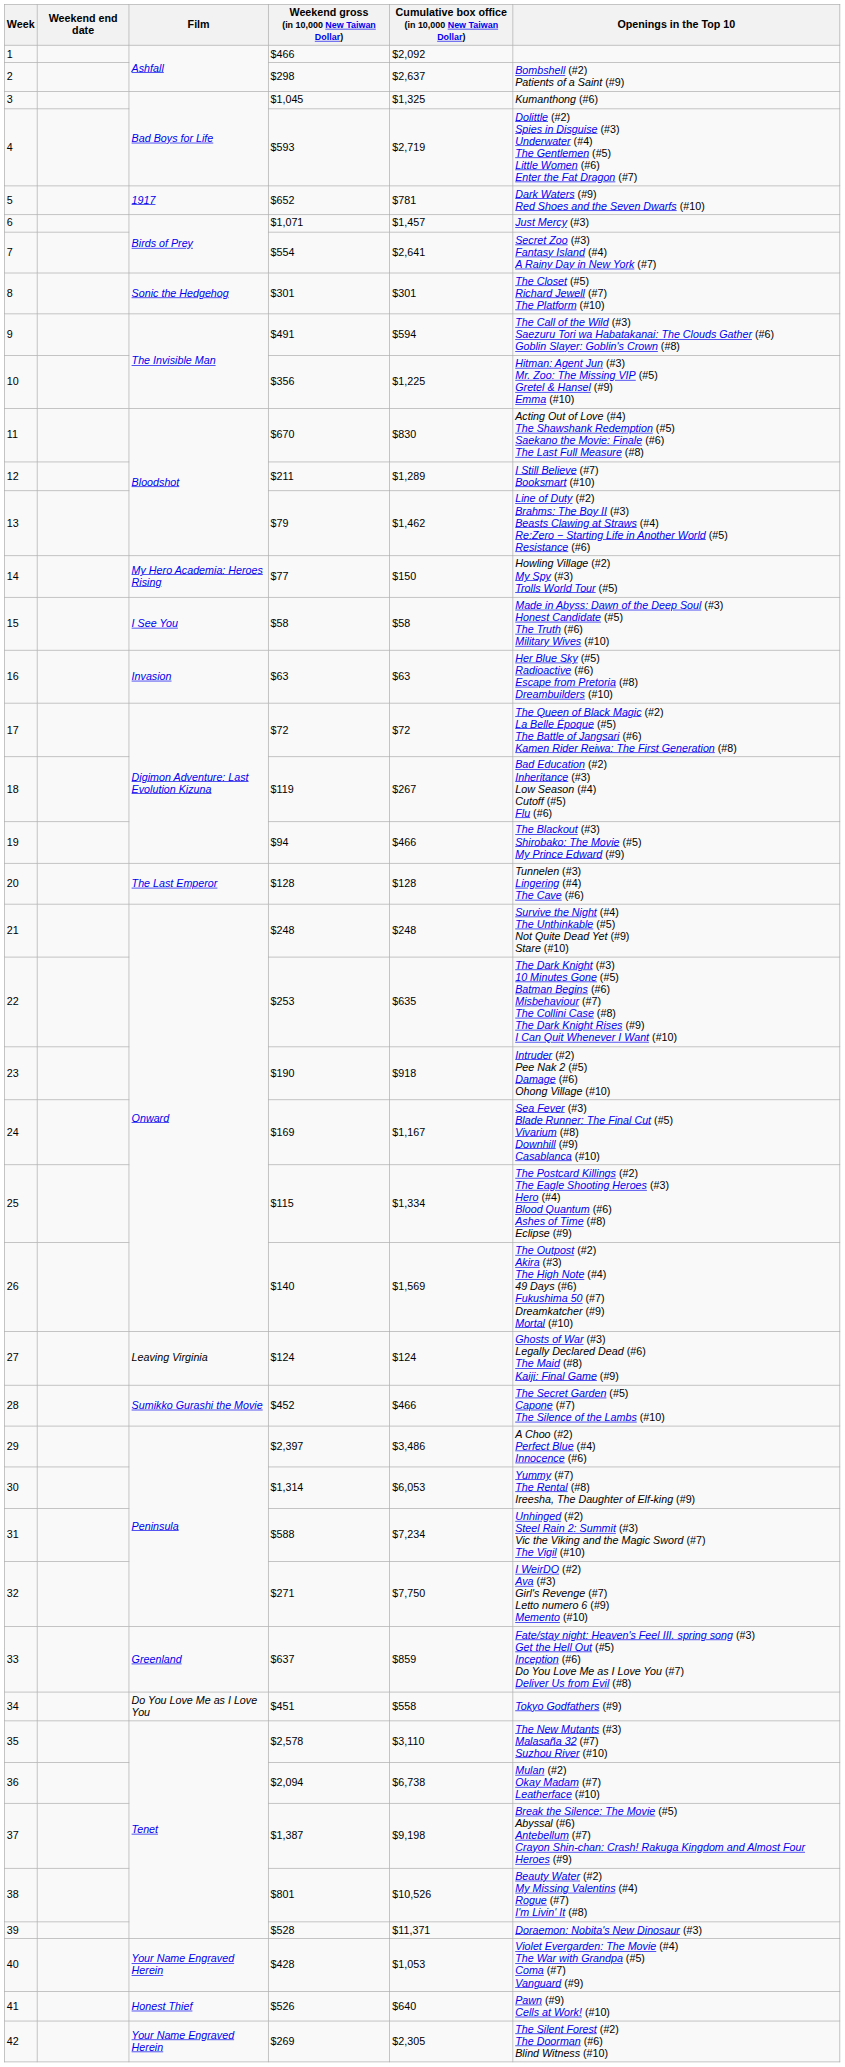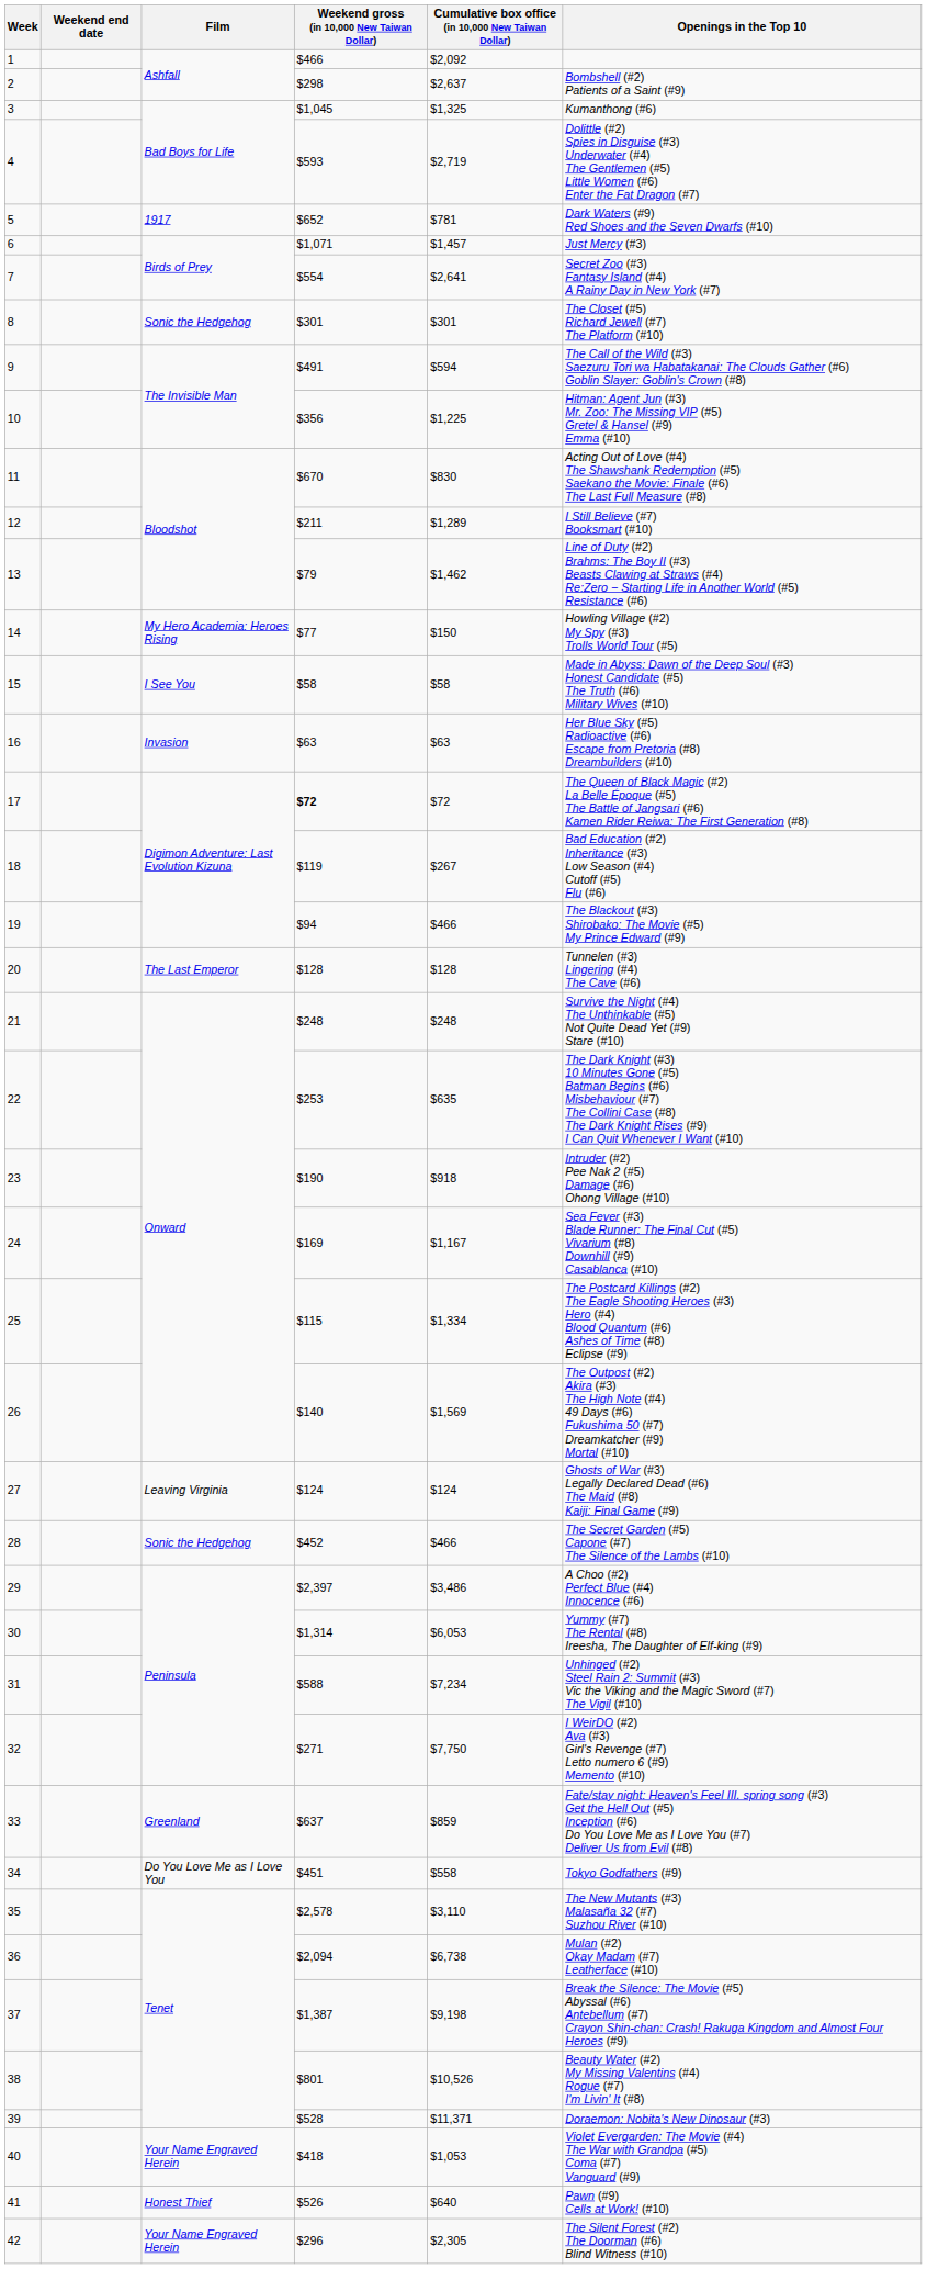 <table class="wikitable sortable">
 <tr>
 <th>Week</th>
 <th abbr="Date" style="width:130px">Weekend end date</th>
 <th style="width:200px">Film</th>
 <th>Weekend gross<br><small>(in 10,000 <a href='#'>New Taiwan Dollar</a>)</small></th>
 <th>Cumulative box office<br><small>(in 10,000 <a href='#'>New Taiwan Dollar</a>)</small></th>
 <th>Openings in the Top 10</th>
 </tr>
 <tr>
 <td>1</td>
 <td></td>
 <td rowspan="2"><em><a href='#'>Ashfall</a></em></td>
 <td>$466</td>
 <td>$2,092</td>
 <td></td>
 </tr>
 <tr>
 <td>2</td>
 <td></td>
 <td>$298</td>
 <td>$2,637</td>
 <td><em><a href='#'>Bombshell</a></em> (#2)<br><em>Patients of a Saint</em> (#9)</td>
 </tr>
 <tr>
 <td>3</td>
 <td></td>
 <td rowspan="2"><em><a href='#'>Bad Boys for Life</a></em></td>
 <td>$1,045</td>
 <td>$1,325</td>
 <td><em>Kumanthong</em> (#6)</td>
 </tr>
 <tr>
 <td>4</td>
 <td></td>
 <td>$593</td>
 <td>$2,719</td>
 <td><em><a href='#'>Dolittle</a></em> (#2)<br><em><a href='#'>Spies in Disguise</a></em> (#3)<br><em><a href='#'>Underwater</a></em> (#4)<br><em><a href='#'>The Gentlemen</a></em> (#5)<br><em><a href='#'>Little Women</a></em> (#6)<br><em><a href='#'>Enter the Fat Dragon</a></em> (#7)</td>
 </tr>
 <tr>
 <td>5</td>
 <td></td>
 <td><em><a href='#'>1917</a></em></td>
 <td>$652</td>
 <td>$781</td>
 <td><em><a href='#'>Dark Waters</a></em> (#9)<br><em><a href='#'>Red Shoes and the Seven Dwarfs</a></em> (#10)</td>
 </tr>
 <tr>
 <td>6</td>
 <td></td>
 <td rowspan="2"><em><a href='#'>Birds of Prey</a></em></td>
 <td>$1,071</td>
 <td>$1,457</td>
 <td><em><a href='#'>Just Mercy</a></em> (#3)</td>
 </tr>
 <tr>
 <td>7</td>
 <td></td>
 <td>$554</td>
 <td>$2,641</td>
 <td><em><a href='#'>Secret Zoo</a></em> (#3)<br><em><a href='#'>Fantasy Island</a></em> (#4)<br><em><a href='#'>A Rainy Day in New York</a></em> (#7)</td>
 </tr>
 <tr>
 <td>8</td>
 <td></td>
 <td><em><a href='#'>Sonic the Hedgehog</a></em></td>
 <td>$301</td>
 <td>$301</td>
 <td><em><a href='#'>The Closet</a></em> (#5)<br><em><a href='#'>Richard Jewell</a></em> (#7)<br><em><a href='#'>The Platform</a></em> (#10)</td>
 </tr>
 <tr>
 <td>9</td>
 <td></td>
 <td rowspan="2"><em><a href='#'>The Invisible Man</a></em></td>
 <td>$491</td>
 <td>$594</td>
 <td><em><a href='#'>The Call of the Wild</a></em> (#3)<br><em><a href='#'>Saezuru Tori wa Habatakanai: The Clouds Gather</a></em> (#6)<br><em><a href='#'>Goblin Slayer: Goblin's Crown</a></em> (#8)</td>
 </tr>
 <tr>
 <td>10</td>
 <td></td>
 <td>$356</td>
 <td>$1,225</td>
 <td><em><a href='#'>Hitman: Agent Jun</a></em> (#3)<br><em><a href='#'>Mr. Zoo: The Missing VIP</a></em> (#5)<br><em><a href='#'>Gretel & Hansel</a></em> (#9)<br><em><a href='#'>Emma</a></em> (#10)</td>
 </tr>
 <tr>
 <td>11</td>
 <td></td>
 <td rowspan="3"><em><a href='#'>Bloodshot</a></em></td>
 <td>$670</td>
 <td>$830</td>
 <td><em>Acting Out of Love</em> (#4)<br><em><a href='#'>The Shawshank Redemption</a></em> (#5)<br><em><a href='#'>Saekano the Movie: Finale</a></em> (#6)<br><em><a href='#'>The Last Full Measure</a></em> (#8)</td>
 </tr>
 <tr>
 <td>12</td>
 <td></td>
 <td>$211</td>
 <td>$1,289</td>
 <td><em><a href='#'>I Still Believe</a></em> (#7)<br><em><a href='#'>Booksmart</a></em> (#10)</td>
 </tr>
 <tr>
 <td>13</td>
 <td></td>
 <td>$79</td>
 <td>$1,462</td>
 <td><em><a href='#'>Line of Duty</a></em> (#2)<br><em><a href='#'>Brahms: The Boy II</a></em> (#3)<br><em><a href='#'>Beasts Clawing at Straws</a></em> (#4)<br><em><a href='#'>Re:Zero − Starting Life in Another World</a></em> (#5)<br><em><a href='#'>Resistance</a></em> (#6)</td>
 </tr>
 <tr>
 <td>14</td>
 <td></td>
 <td><em><a href='#'>My Hero Academia: Heroes Rising</a></em></td>
 <td>$77</td>
 <td>$150</td>
 <td><em>Howling Village</em> (#2)<br><em><a href='#'>My Spy</a></em> (#3)<br><em><a href='#'>Trolls World Tour</a></em> (#5)</td>
 </tr>
 <tr>
 <td>15</td>
 <td></td>
 <td><em><a href='#'>I See You</a></em></td>
 <td>$58</td>
 <td>$58</td>
 <td><em><a href='#'>Made in Abyss: Dawn of the Deep Soul</a></em> (#3)<br><em><a href='#'>Honest Candidate</a></em> (#5)<br><em><a href='#'>The Truth</a></em> (#6)<br><em><a href='#'>Military Wives</a></em> (#10)</td>
 </tr>
 <tr>
 <td>16</td>
 <td></td>
 <td><em><a href='#'>Invasion</a></em></td>
 <td>$63</td>
 <td>$63</td>
 <td><em><a href='#'>Her Blue Sky</a></em> (#5)<br><em><a href='#'>Radioactive</a></em> (#6)<br><em><a href='#'>Escape from Pretoria</a></em> (#8)<br><em><a href='#'>Dreambuilders</a></em> (#10)</td>
 </tr>
 <tr>
 <td>17</td>
 <td></td>
 <td rowspan="3"><em><a href='#'>Digimon Adventure: Last Evolution Kizuna</a></em></td>
-<td>$72</td>
+<td><strong>$72</strong></td>
 <td>$72</td>
 <td><em><a href='#'>The Queen of Black Magic</a></em> (#2)<br><em><a href='#'>La Belle Époque</a></em> (#5)<br><em><a href='#'>The Battle of Jangsari</a></em> (#6)<br><em><a href='#'>Kamen Rider Reiwa: The First Generation</a></em> (#8)</td>
 </tr>
 <tr>
 <td>18</td>
 <td></td>
 <td>$119</td>
 <td>$267</td>
 <td><em><a href='#'>Bad Education</a></em> (#2)<br><em><a href='#'>Inheritance</a></em> (#3)<br><em>Low Season</em> (#4)<br><em>Cutoff</em> (#5)<br><em><a href='#'>Flu</a></em> (#6)</td>
 </tr>
 <tr>
 <td>19</td>
 <td></td>
 <td>$94</td>
 <td>$466</td>
 <td><em><a href='#'>The Blackout</a></em> (#3)<br><em><a href='#'>Shirobako: The Movie</a></em> (#5)<br><em><a href='#'>My Prince Edward</a></em> (#9)</td>
 </tr>
 <tr>
 <td>20</td>
 <td></td>
 <td><em><a href='#'>The Last Emperor</a></em></td>
 <td>$128</td>
 <td>$128</td>
 <td><em>Tunnelen</em> (#3)<br><em><a href='#'>Lingering</a></em> (#4)<br><em><a href='#'>The Cave</a></em> (#6)</td>
 </tr>
 <tr>
 <td>21</td>
 <td></td>
 <td rowspan="6"><em><a href='#'>Onward</a></em></td>
 <td>$248</td>
 <td>$248</td>
 <td><em><a href='#'>Survive the Night</a></em> (#4)<br><em><a href='#'>The Unthinkable</a></em> (#5)<br><em>Not Quite Dead Yet</em> (#9)<br><em>Stare</em> (#10)</td>
 </tr>
 <tr>
 <td>22</td>
 <td></td>
 <td>$253</td>
 <td>$635</td>
 <td><em><a href='#'>The Dark Knight</a></em> (#3)<br><em><a href='#'>10 Minutes Gone</a></em> (#5)<br><em><a href='#'>Batman Begins</a></em> (#6)<br><em><a href='#'>Misbehaviour</a></em> (#7)<br><em><a href='#'>The Collini Case</a></em> (#8)<br><em><a href='#'>The Dark Knight Rises</a></em> (#9)<br><em><a href='#'>I Can Quit Whenever I Want</a></em> (#10)</td>
 </tr>
 <tr>
 <td>23</td>
 <td></td>
 <td>$190</td>
 <td>$918</td>
 <td><em><a href='#'>Intruder</a></em> (#2)<br><em>Pee Nak 2</em> (#5)<br><em><a href='#'>Damage</a></em> (#6)<br><em>Ohong Village</em> (#10)</td>
 </tr>
 <tr>
 <td>24</td>
 <td></td>
 <td>$169</td>
 <td>$1,167</td>
 <td><em><a href='#'>Sea Fever</a></em> (#3)<br><em><a href='#'>Blade Runner: The Final Cut</a></em> (#5)<br><em><a href='#'>Vivarium</a></em> (#8)<br><em><a href='#'>Downhill</a></em> (#9)<br><em><a href='#'>Casablanca</a></em> (#10)</td>
 </tr>
 <tr>
 <td>25</td>
 <td></td>
 <td>$115</td>
 <td>$1,334</td>
 <td><em><a href='#'>The Postcard Killings</a></em> (#2)<br><em><a href='#'>The Eagle Shooting Heroes</a></em> (#3)<br><em><a href='#'>Hero</a></em> (#4)<br><em><a href='#'>Blood Quantum</a></em> (#6)<br><em><a href='#'>Ashes of Time</a></em> (#8)<br><em>Eclipse</em> (#9)</td>
 </tr>
 <tr>
 <td>26</td>
 <td></td>
 <td>$140</td>
 <td>$1,569</td>
 <td><em><a href='#'>The Outpost</a></em> (#2)<br><em><a href='#'>Akira</a></em> (#3)<br><em><a href='#'>The High Note</a></em> (#4)<br><em>49 Days</em> (#6)<br><em><a href='#'>Fukushima 50</a></em> (#7)<br><em>Dreamkatcher</em> (#9)<br><em><a href='#'>Mortal</a></em> (#10)</td>
 </tr>
 <tr>
 <td>27</td>
 <td></td>
 <td><em>Leaving Virginia</em></td>
 <td>$124</td>
 <td>$124</td>
 <td><em><a href='#'>Ghosts of War</a></em> (#3)<br><em>Legally Declared Dead</em> (#6)<br><em><a href='#'>The Maid</a></em> (#8)<br><em><a href='#'>Kaiji: Final Game</a></em> (#9)</td>
 </tr>
 <tr>
 <td>28</td>
 <td></td>
-<td><em><a href='#'>Sumikko Gurashi the Movie</a></em></td>
+<td><em><a href='#'>Sonic the Hedgehog</a></em></td>
 <td>$452</td>
 <td>$466</td>
 <td><em><a href='#'>The Secret Garden</a></em> (#5)<br><em><a href='#'>Capone</a></em> (#7)<br><em><a href='#'>The Silence of the Lambs</a></em> (#10)</td>
 </tr>
 <tr>
 <td>29</td>
 <td></td>
 <td rowspan="4"><em><a href='#'>Peninsula</a></em></td>
 <td>$2,397</td>
 <td>$3,486</td>
 <td><em>A Choo</em> (#2)<br><em><a href='#'>Perfect Blue</a></em> (#4)<br><em><a href='#'>Innocence</a></em> (#6)</td>
 </tr>
 <tr>
 <td>30</td>
 <td></td>
 <td>$1,314</td>
 <td>$6,053</td>
 <td><em><a href='#'>Yummy</a></em> (#7)<br><em><a href='#'>The Rental</a></em> (#8)<br><em>Ireesha, The Daughter of Elf-king</em> (#9)</td>
 </tr>
 <tr>
 <td>31</td>
 <td></td>
 <td>$588</td>
 <td>$7,234</td>
 <td><em><a href='#'>Unhinged</a></em> (#2)<br><em><a href='#'>Steel Rain 2: Summit</a></em> (#3)<br><em>Vic the Viking and the Magic Sword</em> (#7)<br><em><a href='#'>The Vigil</a></em> (#10)</td>
 </tr>
 <tr>
 <td>32</td>
 <td></td>
 <td>$271</td>
 <td>$7,750</td>
 <td><em><a href='#'>I WeirDO</a></em> (#2)<br><em><a href='#'>Ava</a></em> (#3)<br><em>Girl's Revenge</em> (#7)<br><em>Letto numero 6</em> (#9)<br><em><a href='#'>Memento</a></em> (#10)</td>
 </tr>
 <tr>
 <td>33</td>
 <td></td>
 <td><em><a href='#'>Greenland</a></em></td>
 <td>$637</td>
 <td>$859</td>
 <td><em><a href='#'>Fate/stay night: Heaven's Feel III. spring song</a></em> (#3)<br><em><a href='#'>Get the Hell Out</a></em> (#5)<br><em><a href='#'>Inception</a></em> (#6)<br><em>Do You Love Me as I Love You</em> (#7)<br><em><a href='#'>Deliver Us from Evil</a></em> (#8)</td>
 </tr>
 <tr>
 <td>34</td>
 <td></td>
 <td><em>Do You Love Me as I Love You</em></td>
 <td>$451</td>
 <td>$558</td>
 <td><em><a href='#'>Tokyo Godfathers</a></em> (#9)</td>
 </tr>
 <tr>
 <td>35</td>
 <td></td>
 <td rowspan="5"><em><a href='#'>Tenet</a></em></td>
 <td>$2,578</td>
 <td>$3,110</td>
 <td><em><a href='#'>The New Mutants</a></em> (#3)<br><em><a href='#'>Malasaña 32</a></em> (#7)<br><em><a href='#'>Suzhou River</a></em> (#10)</td>
 </tr>
 <tr>
 <td>36</td>
 <td></td>
 <td>$2,094</td>
 <td>$6,738</td>
 <td><em><a href='#'>Mulan</a></em> (#2)<br><em><a href='#'>Okay Madam</a></em> (#7)<br><em><a href='#'>Leatherface</a></em> (#10)</td>
 </tr>
 <tr>
 <td>37</td>
 <td></td>
 <td>$1,387</td>
 <td>$9,198</td>
 <td><em><a href='#'>Break the Silence: The Movie</a></em> (#5)<br><em>Abyssal</em> (#6)<br><em><a href='#'>Antebellum</a></em> (#7)<br><em><a href='#'>Crayon Shin-chan: Crash! Rakuga Kingdom and Almost Four Heroes</a></em> (#9)</td>
 </tr>
 <tr>
 <td>38</td>
 <td></td>
 <td>$801</td>
 <td>$10,526</td>
 <td><em><a href='#'>Beauty Water</a></em> (#2)<br><em><a href='#'>My Missing Valentins</a></em> (#4)<br><em><a href='#'>Rogue</a></em> (#7)<br><em><a href='#'>I'm Livin' It</a></em> (#8)</td>
 </tr>
 <tr>
 <td>39</td>
 <td></td>
 <td>$528</td>
 <td>$11,371</td>
 <td><em><a href='#'>Doraemon: Nobita's New Dinosaur</a></em> (#3)</td>
 </tr>
 <tr>
 <td>40</td>
 <td></td>
 <td><em><a href='#'>Your Name Engraved Herein</a></em></td>
-<td>$428</td>
+<td>$418</td>
 <td>$1,053</td>
 <td><em><a href='#'>Violet Evergarden: The Movie</a></em> (#4)<br><em><a href='#'>The War with Grandpa</a></em> (#5)<br><em><a href='#'>Coma</a></em> (#7)<br><em><a href='#'>Vanguard</a></em> (#9)</td>
 </tr>
 <tr>
 <td>41</td>
 <td></td>
 <td><em><a href='#'>Honest Thief</a></em></td>
 <td>$526</td>
 <td>$640</td>
 <td><em><a href='#'>Pawn</a></em> (#9)<br><em><a href='#'>Cells at Work!</a></em> (#10)</td>
 </tr>
 <tr>
 <td>42</td>
 <td></td>
 <td><em><a href='#'>Your Name Engraved Herein</a></em></td>
-<td>$269</td>
+<td>$296</td>
 <td>$2,305</td>
 <td><em><a href='#'>The Silent Forest</a></em> (#2)<br><em><a href='#'>The Doorman</a></em> (#6)<br><em>Blind Witness</em> (#10)</td>
 </tr>
 </table>
